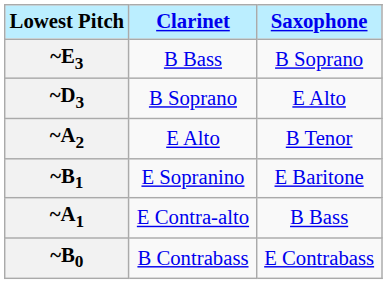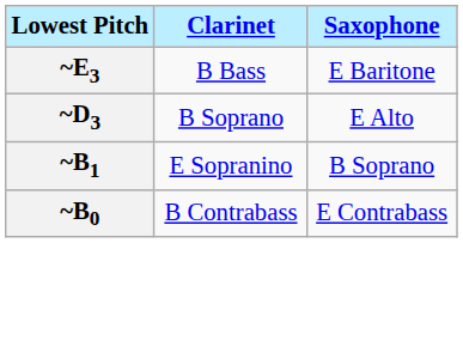 <table class="wikitable" style="font-size:90%; text-align:center; ">
 <tr>
 <th style="width:33%; background:#BBEEFF; ">Lowest Pitch</th>
 <th style="width:34%; background:#BBEEFF; "><a href='#'>Clarinet</a></th>
 <th style="width:33%; background:#BBEEFF; "><a href='#'>Saxophone</a></th>
 </tr>
 <tr>
 <th>~E<sub>3</sub></th>
 <td><a href='#'>B Bass</a></td>
-<td><a href='#'>B Soprano</a></td>
+<td><a href='#'>E Baritone</a></td>
 </tr>
 <tr>
 <th>~D<sub>3</sub></th>
 <td><a href='#'>B Soprano</a></td>
 <td><a href='#'>E Alto</a></td>
 </tr>
 <tr>
-<th>~A<sub>2</sub></th>
-<td><a href='#'>E Alto</a></td>
-<td><a href='#'>B Tenor</a></td>
-</tr>
-<tr>
 <th>~B<sub>1</sub></th>
 <td><a href='#'>E Sopranino</a></td>
-<td><a href='#'>E Baritone</a></td>
-</tr>
-<tr>
-<th>~A<sub>1</sub></th>
-<td><a href='#'>E Contra-alto</a></td>
-<td><a href='#'>B Bass</a></td>
+<td><a href='#'>B Soprano</a></td>
 </tr>
 <tr>
 <th>~B<sub>0</sub></th>
 <td><a href='#'>B Contrabass</a></td>
 <td><a href='#'>E Contrabass</a></td>
 </tr>
 </table>
